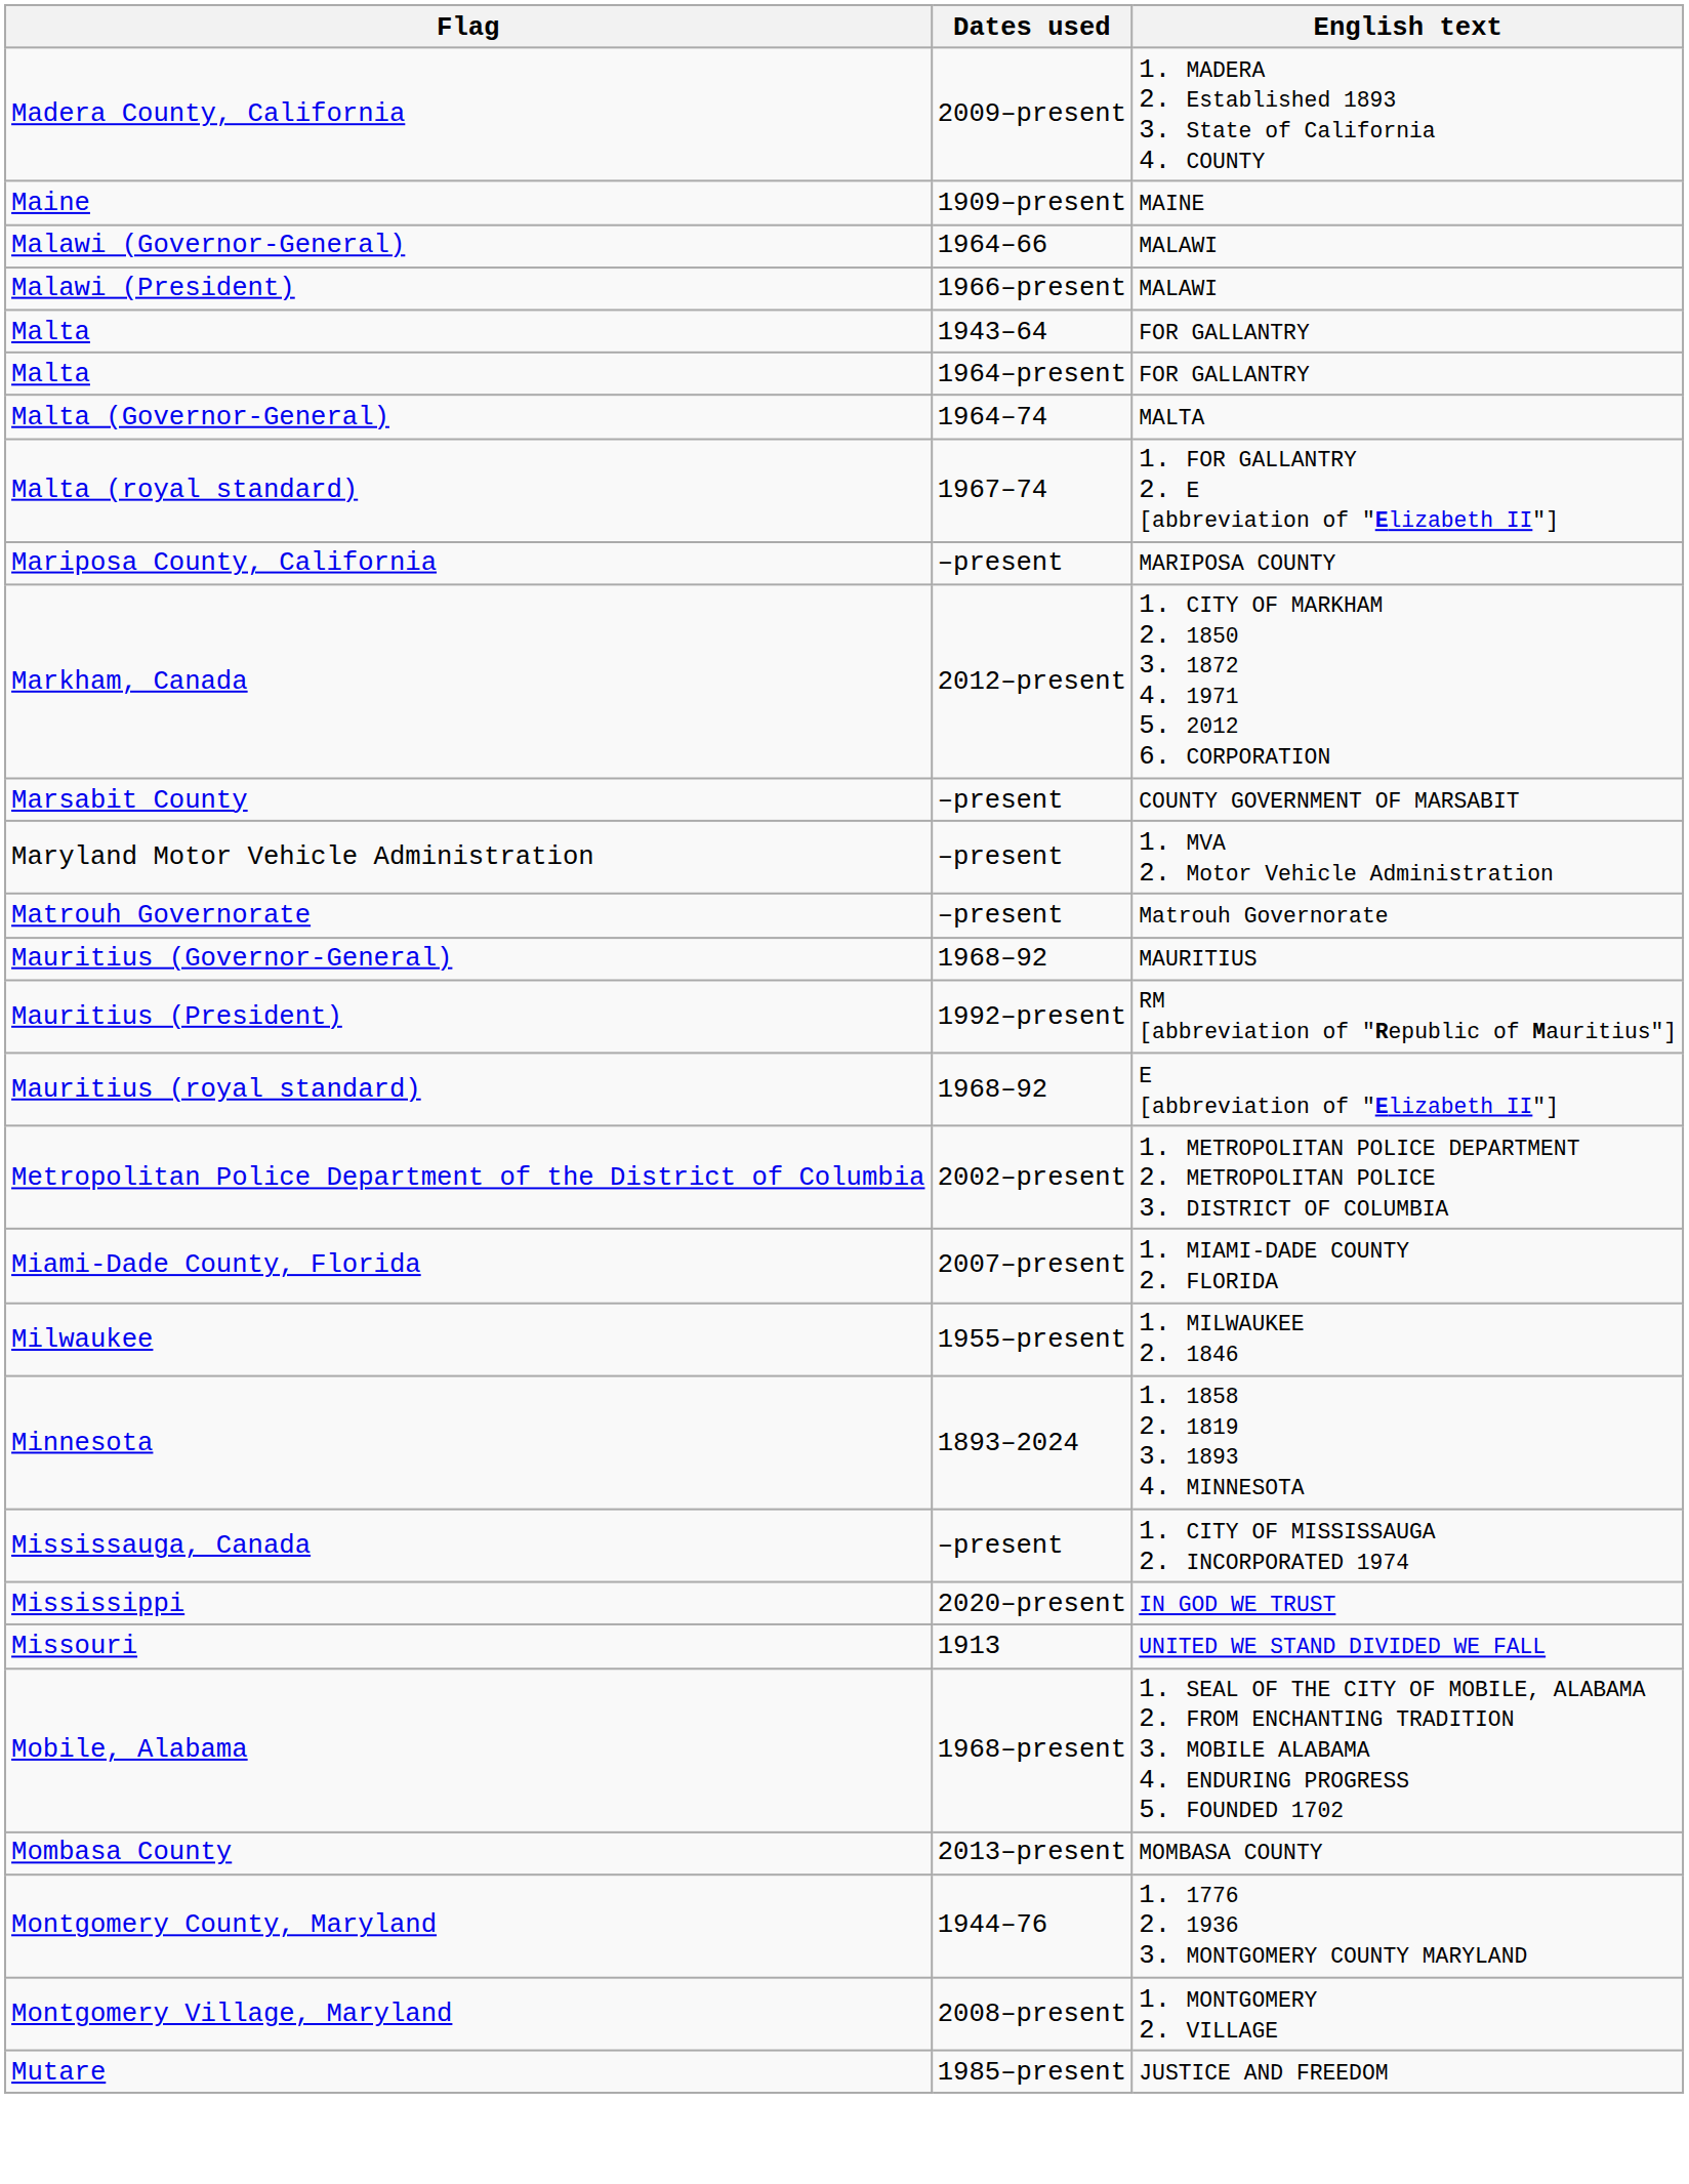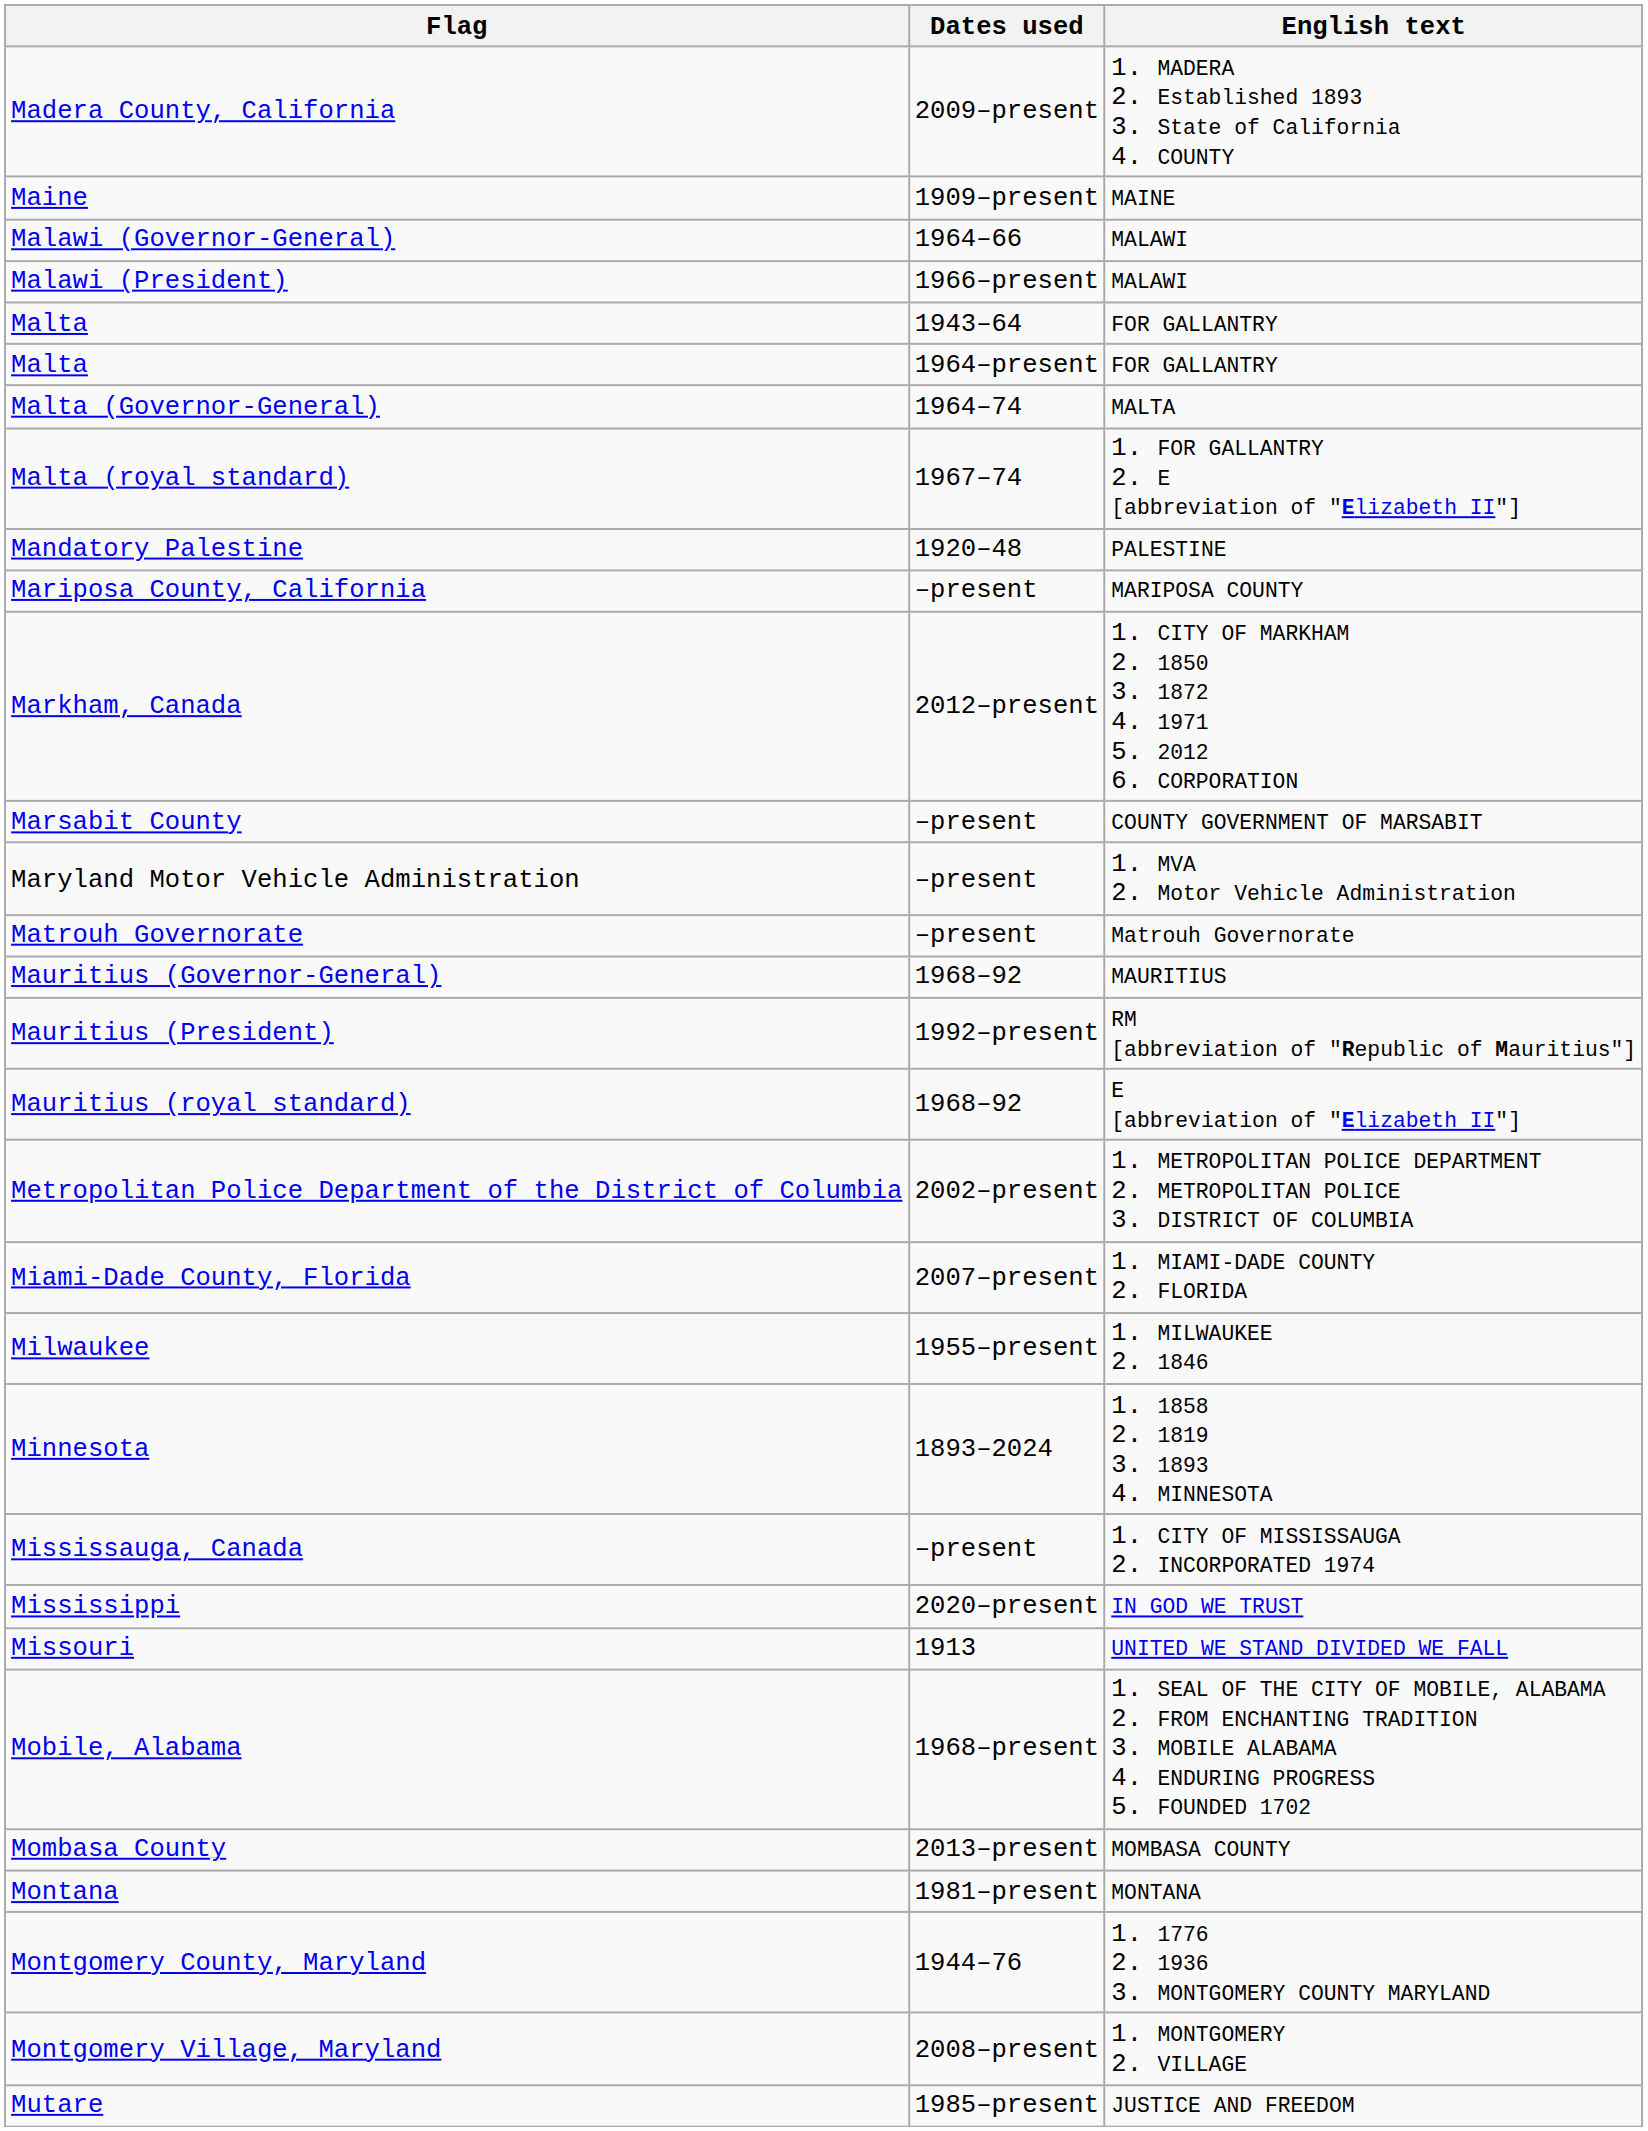 <table class="wikitable sortable">
 <tr>
 <th>Flag</th>
 <th>Dates used</th>
 <th>English text</th>
 </tr>
 <tr>
 <td> <a href='#'>Madera County, California</a></td>
 <td>2009–present</td>
 <td>1. <small>MADERA</small><br>2. <small>Established 1893</small><br>3. <small>State of California</small><br>4. <small>COUNTY</small></td>
 </tr>
 <tr>
 <td> <a href='#'>Maine</a></td>
 <td>1909–present</td>
 <td><small>MAINE</small></td>
 </tr>
 <tr>
 <td> <a href='#'>Malawi (Governor-General)</a></td>
 <td>1964–66</td>
 <td><small>MALAWI</small></td>
 </tr>
 <tr>
 <td> <a href='#'>Malawi (President)</a></td>
 <td>1966–present</td>
 <td><small>MALAWI</small></td>
 </tr>
 <tr>
 <td> <a href='#'>Malta</a></td>
 <td>1943–64</td>
 <td><small>FOR GALLANTRY</small></td>
 </tr>
 <tr>
 <td> <a href='#'>Malta</a></td>
 <td>1964–present</td>
 <td><small>FOR GALLANTRY</small></td>
 </tr>
 <tr>
 <td> <a href='#'>Malta (Governor-General)</a></td>
 <td>1964–74</td>
 <td><small>MALTA</small></td>
 </tr>
 <tr>
 <td> <a href='#'>Malta (royal standard)</a></td>
 <td>1967–74</td>
 <td>1. <small>FOR GALLANTRY</small><br>2. <small>E<br>[abbreviation of "<a href='#'><strong>E</strong>lizabeth II</a>"]</small></td>
+</tr>
+<tr>
+<td> <a href='#'>Mandatory Palestine</a></td>
+<td>1920–48</td>
+<td><small>PALESTINE</small></td>
 </tr>
 <tr>
 <td> <a href='#'>Mariposa County, California</a></td>
 <td>–present</td>
 <td><small>MARIPOSA COUNTY</small></td>
 </tr>
 <tr>
 <td> <a href='#'>Markham, Canada</a></td>
 <td>2012–present</td>
 <td>1. <small>CITY OF MARKHAM</small><br>2. <small>1850</small><br>3. <small>1872</small><br>4. <small>1971</small><br>5. <small>2012</small><br>6. <small>CORPORATION</small></td>
 </tr>
 <tr>
 <td> <a href='#'>Marsabit County</a></td>
 <td>–present</td>
 <td><small>COUNTY GOVERNMENT OF MARSABIT</small></td>
 </tr>
 <tr>
 <td> Maryland Motor Vehicle Administration</td>
 <td>–present</td>
 <td>1. <small>MVA</small><br>2. <small>Motor Vehicle Administration</small></td>
 </tr>
 <tr>
 <td> <a href='#'>Matrouh Governorate</a></td>
 <td>–present</td>
 <td><small>Matrouh Governorate</small></td>
 </tr>
 <tr>
 <td> <a href='#'>Mauritius (Governor-General)</a></td>
 <td>1968–92</td>
 <td><small>MAURITIUS</small></td>
 </tr>
 <tr>
 <td> <a href='#'>Mauritius (President)</a></td>
 <td>1992–present</td>
 <td><small>RM</small><br><small>[abbreviation of "<strong>R</strong>epublic of <strong>M</strong>auritius"]</small></td>
 </tr>
 <tr>
 <td> <a href='#'>Mauritius (royal standard)</a></td>
 <td>1968–92</td>
 <td><small>E<br>[abbreviation of "<a href='#'><strong>E</strong>lizabeth II</a>"]</small></td>
 </tr>
 <tr>
 <td> <a href='#'>Metropolitan Police Department of the District of Columbia</a></td>
 <td>2002–present</td>
 <td>1. <small>METROPOLITAN POLICE DEPARTMENT</small><br>2. <small>METROPOLITAN POLICE</small><br>3. <small>DISTRICT OF COLUMBIA</small></td>
 </tr>
 <tr>
 <td> <a href='#'>Miami-Dade County, Florida</a></td>
 <td>2007–present</td>
 <td>1. <small>MIAMI-DADE COUNTY</small><br>2. <small>FLORIDA</small></td>
 </tr>
 <tr>
 <td> <a href='#'>Milwaukee</a></td>
 <td>1955–present</td>
 <td>1. <small>MILWAUKEE</small><br>2. <small>1846</small></td>
 </tr>
 <tr>
 <td> <a href='#'>Minnesota</a></td>
 <td>1893–2024</td>
 <td>1. <small>1858</small><br>2. <small>1819</small><br>3. <small>1893</small><br>4. <small>MINNESOTA</small></td>
 </tr>
 <tr>
 <td> <a href='#'>Mississauga, Canada</a></td>
 <td>–present</td>
 <td>1. <small>CITY OF MISSISSAUGA</small><br>2. <small>INCORPORATED 1974</small></td>
 </tr>
 <tr>
 <td> <a href='#'>Mississippi</a></td>
 <td>2020–present</td>
 <td><small><a href='#'>IN GOD WE TRUST</a></small></td>
 </tr>
 <tr>
 <td> <a href='#'>Missouri</a></td>
 <td>1913</td>
 <td><small><a href='#'>UNITED WE STAND DIVIDED WE FALL</a></small></td>
 </tr>
 <tr>
 <td> <a href='#'>Mobile, Alabama</a></td>
 <td>1968–present</td>
 <td>1. <small>SEAL OF THE CITY OF MOBILE, ALABAMA</small><br>2. <small>FROM ENCHANTING TRADITION</small><br>3. <small>MOBILE ALABAMA</small><br>4. <small>ENDURING PROGRESS</small><br>5. <small>FOUNDED 1702</small></td>
 </tr>
 <tr>
 <td> <a href='#'>Mombasa County</a></td>
 <td>2013–present</td>
 <td><small>MOMBASA COUNTY</small></td>
 </tr>
 <tr>
+<td> <a href='#'>Montana</a></td>
+<td>1981–present</td>
+<td><small>MONTANA</small></td>
+</tr>
+<tr>
 <td> <a href='#'>Montgomery County, Maryland</a></td>
 <td>1944–76</td>
 <td>1. <small>1776</small><br>2. <small>1936</small><br>3. <small>MONTGOMERY COUNTY MARYLAND</small></td>
 </tr>
 <tr>
 <td> <a href='#'>Montgomery Village, Maryland</a></td>
 <td>2008–present</td>
 <td>1. <small>MONTGOMERY</small><br>2. <small>VILLAGE</small><br></td>
 </tr>
 <tr>
 <td> <a href='#'>Mutare</a></td>
 <td>1985–present</td>
 <td><small>JUSTICE AND FREEDOM</small></td>
 </tr>
 </table>
